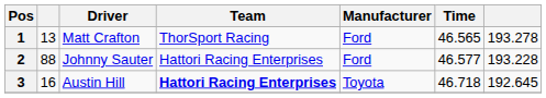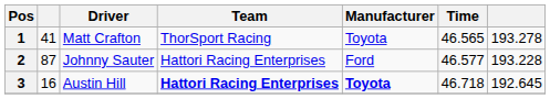 <table class="wikitable" style="font-size:95%">
 <tr>
 <th>Pos</th>
 <th></th>
 <th>Driver</th>
 <th>Team</th>
 <th>Manufacturer</th>
 <th>Time</th>
 <th></th>
 </tr>
 <tr>
 <th>1</th>
-<td>13</td>
+<td>41</td>
 <td><a href='#'>Matt Crafton</a></td>
 <td><a href='#'>ThorSport Racing</a></td>
-<td><a href='#'>Ford</a></td>
+<td><a href='#'>Toyota</a></td>
 <td>46.565</td>
 <td>193.278</td>
 </tr>
 <tr>
 <th>2</th>
-<td>88</td>
+<td>87</td>
 <td><a href='#'>Johnny Sauter</a></td>
 <td><a href='#'>Hattori Racing Enterprises</a></td>
 <td><a href='#'>Ford</a></td>
 <td>46.577</td>
 <td>193.228</td>
 </tr>
 <tr>
 <th>3</th>
 <td>16</td>
 <td><a href='#'>Austin Hill</a></td>
 <td><strong><a href='#'>Hattori Racing Enterprises</a></strong></td>
-<td><a href='#'>Toyota</a></td>
+<td><strong><a href='#'>Toyota</a></strong></td>
 <td>46.718</td>
 <td>192.645</td>
 </tr>
 <tr>
 </tr>
 </table>
